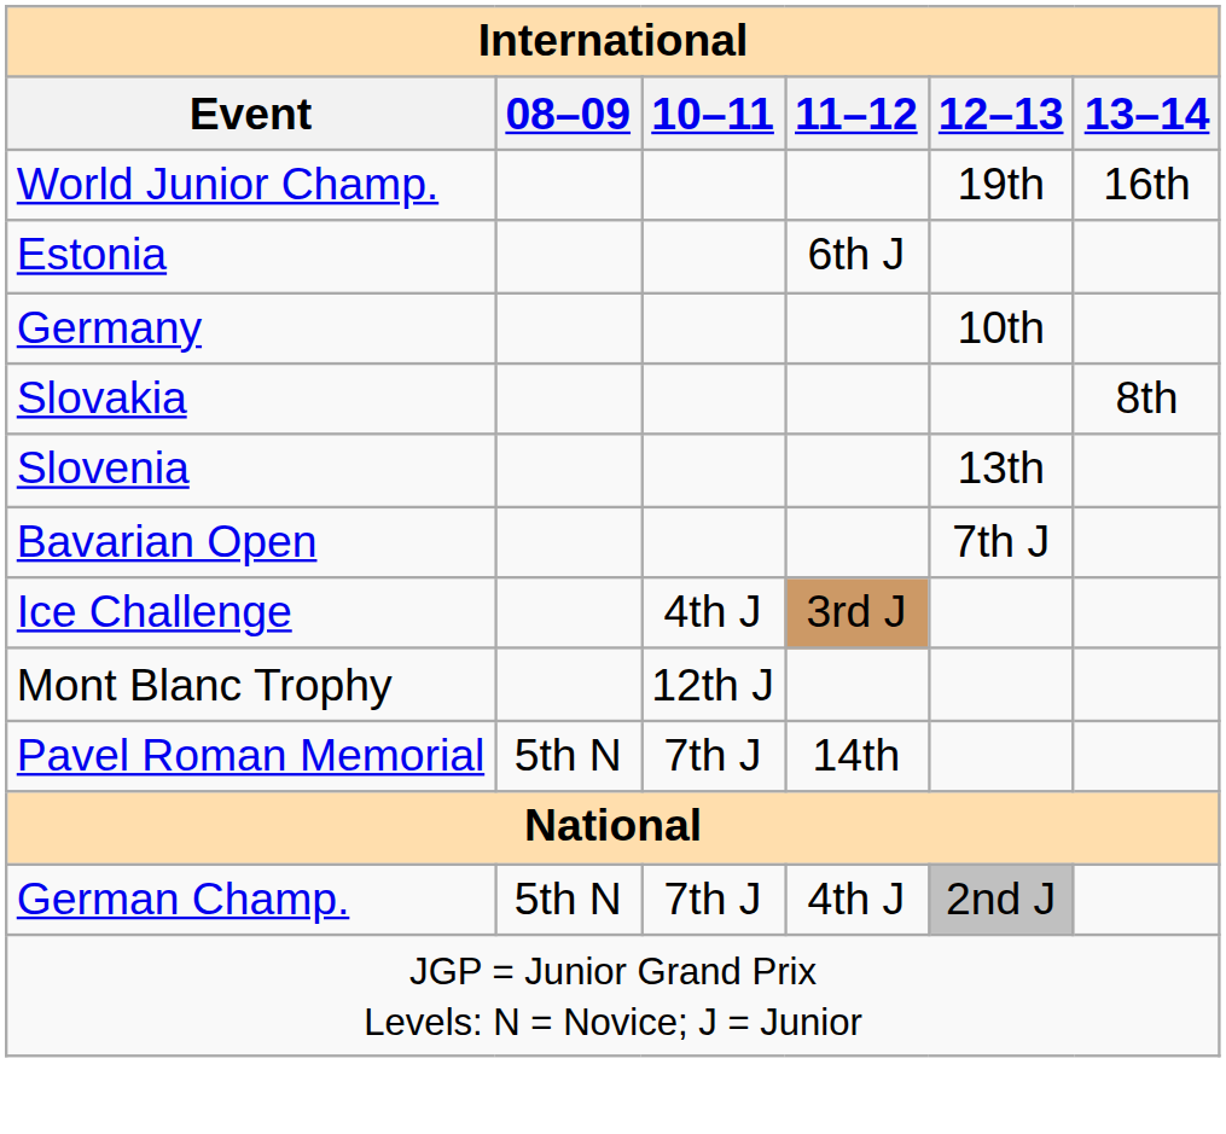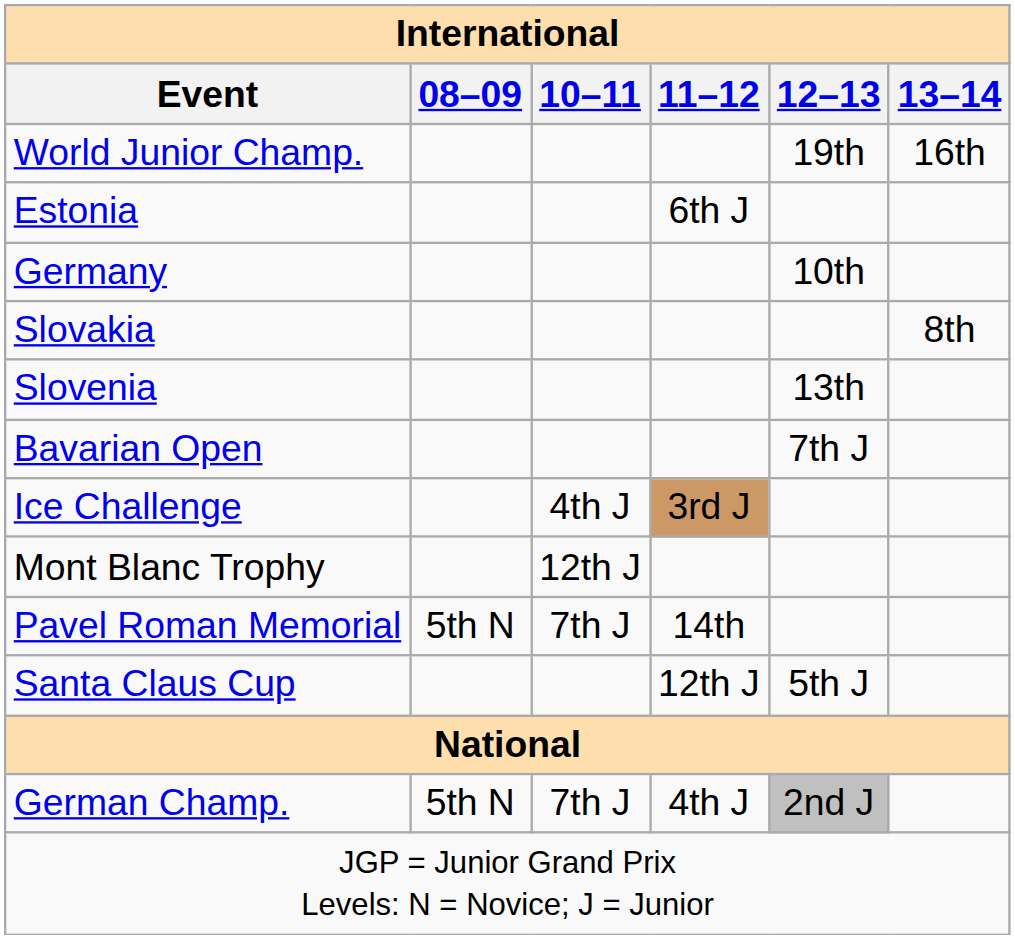 <table class="wikitable" style="text-align:center">
 <tr>
 <th style="background-color: #ffdead; " colspan=6 align=center>International</th>
 </tr>
 <tr>
 <th>Event</th>
 <th><a href='#'>08–09</a></th>
 <th><a href='#'>10–11</a></th>
 <th><a href='#'>11–12</a></th>
 <th><a href='#'>12–13</a></th>
 <th><a href='#'>13–14</a></th>
 </tr>
 <tr>
 <td align=left><a href='#'>World Junior Champ.</a></td>
 <td></td>
 <td></td>
 <td></td>
 <td>19th</td>
 <td>16th</td>
 </tr>
 <tr>
 <td align=left> <a href='#'>Estonia</a></td>
 <td></td>
 <td></td>
 <td>6th J</td>
 <td></td>
 <td></td>
 </tr>
 <tr>
 <td align=left> <a href='#'>Germany</a></td>
 <td></td>
 <td></td>
 <td></td>
 <td>10th</td>
 <td></td>
 </tr>
 <tr>
 <td align=left> <a href='#'>Slovakia</a></td>
 <td></td>
 <td></td>
 <td></td>
 <td></td>
 <td>8th</td>
 </tr>
 <tr>
 <td align=left> <a href='#'>Slovenia</a></td>
 <td></td>
 <td></td>
 <td></td>
 <td>13th</td>
 <td></td>
 </tr>
 <tr>
 <td align=left><a href='#'>Bavarian Open</a></td>
 <td></td>
 <td></td>
 <td></td>
 <td>7th J</td>
 <td></td>
 </tr>
 <tr>
 <td align=left><a href='#'>Ice Challenge</a></td>
 <td></td>
 <td>4th J</td>
 <td bgcolor=cc9966>3rd J</td>
 <td></td>
 <td></td>
 </tr>
 <tr>
 <td align=left>Mont Blanc Trophy</td>
 <td></td>
 <td>12th J</td>
 <td></td>
 <td></td>
 <td></td>
 </tr>
 <tr>
 <td align=left><a href='#'>Pavel Roman Memorial</a></td>
 <td>5th N</td>
 <td>7th J</td>
 <td>14th</td>
 <td></td>
 <td></td>
 </tr>
 <tr>
+<td align=left><a href='#'>Santa Claus Cup</a></td>
+<td></td>
+<td></td>
+<td>12th J</td>
+<td>5th J</td>
+<td></td>
+</tr>
+<tr>
 <th style="background-color: #ffdead; " colspan=6 align=center>National</th>
 </tr>
 <tr>
 <td align=left><a href='#'>German Champ.</a></td>
 <td>5th N</td>
 <td>7th J</td>
 <td>4th J</td>
 <td bgcolor=silver>2nd J</td>
 <td></td>
 </tr>
 <tr>
 <td colspan=6 align=center><small> JGP = Junior Grand Prix <br> Levels: N = Novice; J = Junior </small></td>
 </tr>
 </table>
